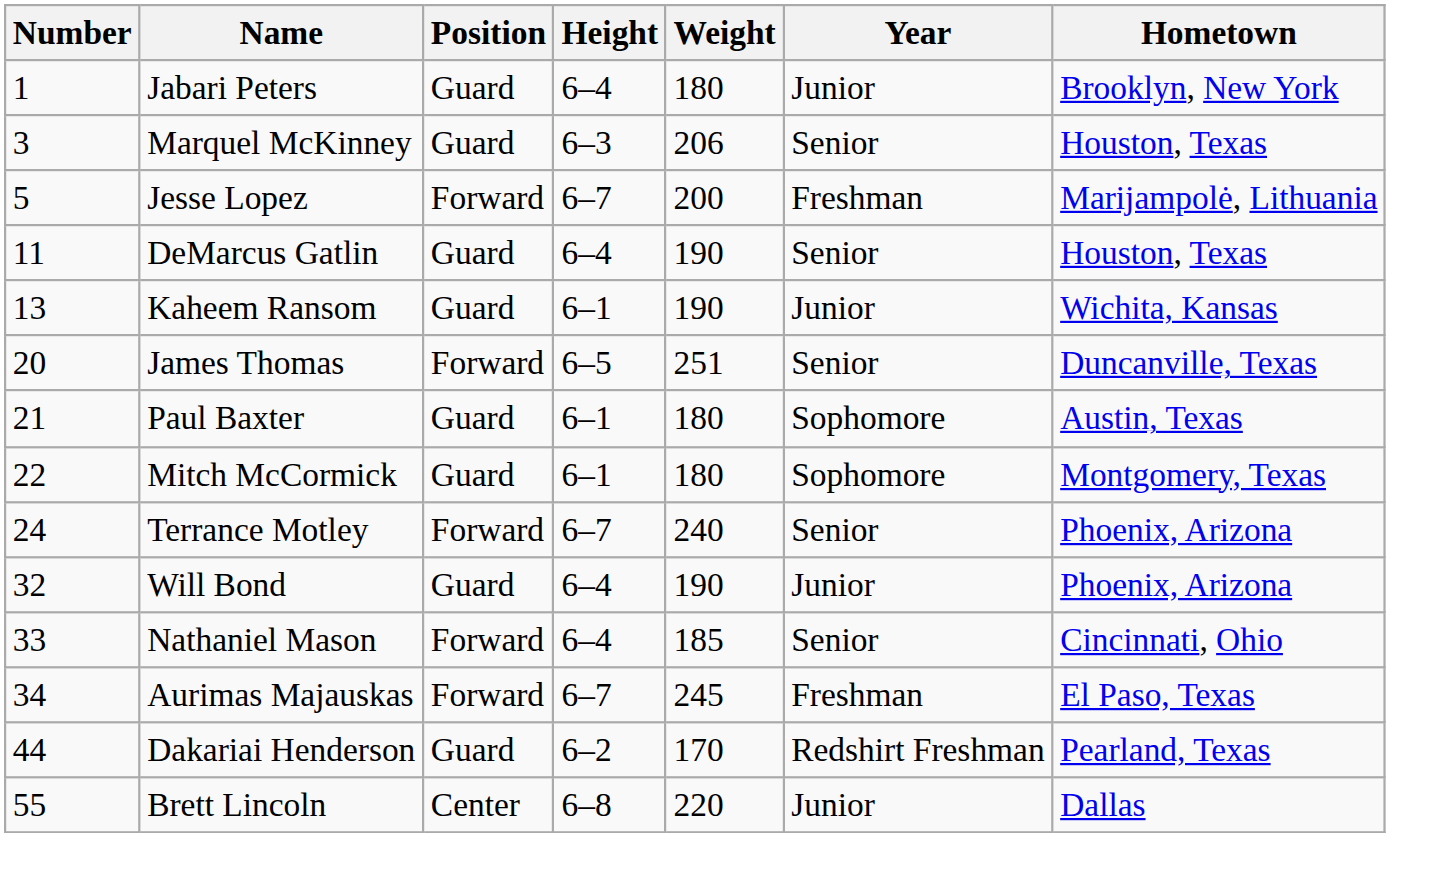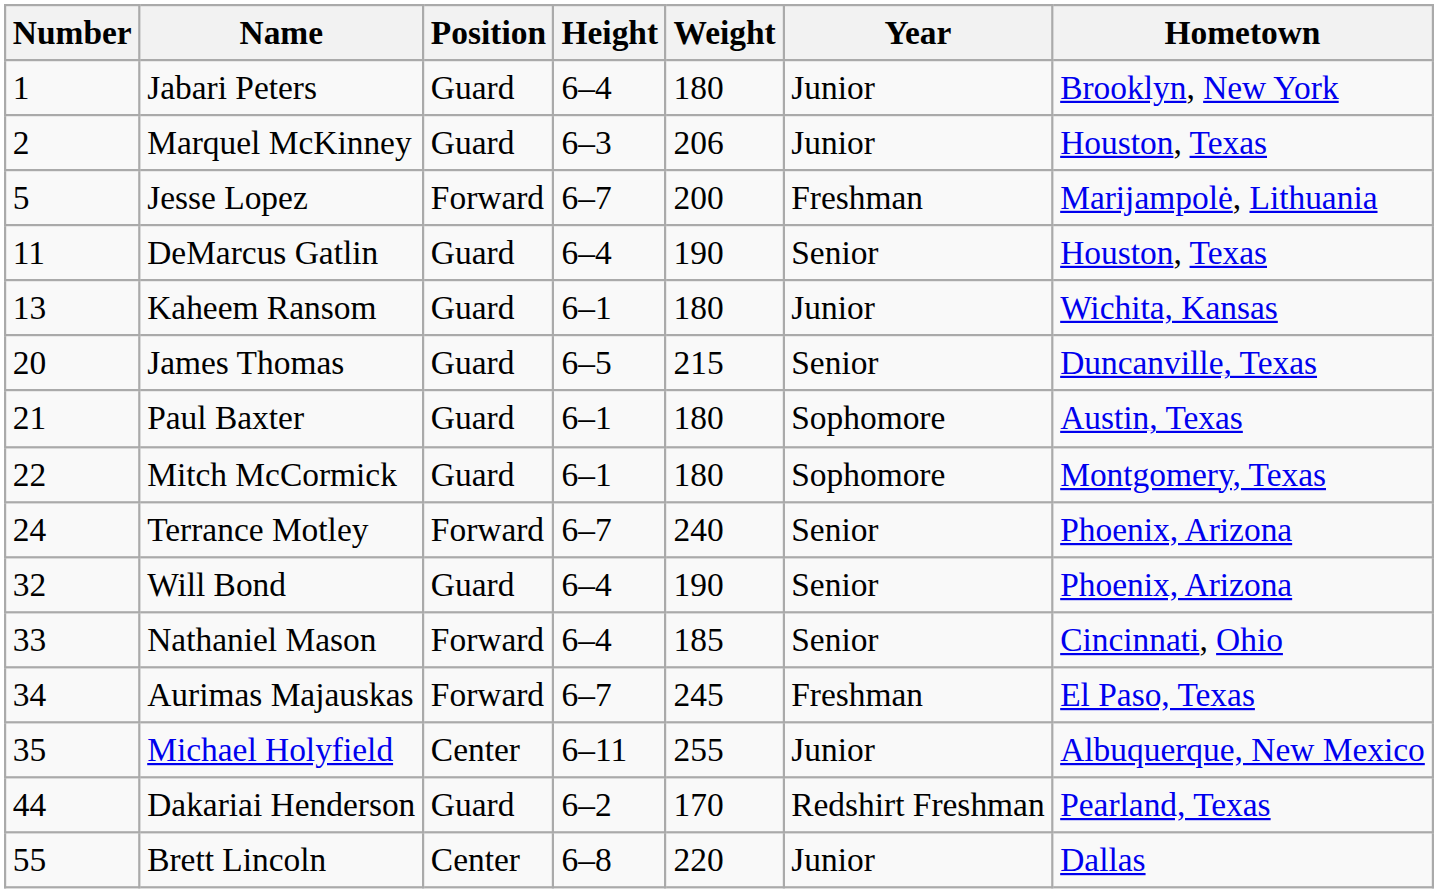 <table class="wikitable sortable" style="font-size: 95%;">
 <tr>
 <th>Number</th>
 <th>Name</th>
 <th>Position</th>
 <th>Height</th>
 <th>Weight</th>
 <th>Year</th>
 <th>Hometown</th>
 </tr>
 <tr>
 <td>1</td>
 <td>Jabari Peters</td>
 <td>Guard</td>
 <td>6–4</td>
 <td>180</td>
 <td>Junior</td>
 <td><a href='#'>Brooklyn</a>, <a href='#'>New York</a></td>
 </tr>
 <tr>
-<td>3</td>
+<td>2</td>
 <td>Marquel McKinney</td>
 <td>Guard</td>
 <td>6–3</td>
 <td>206</td>
-<td>Senior</td>
+<td>Junior</td>
 <td><a href='#'>Houston</a>, <a href='#'>Texas</a></td>
 </tr>
 <tr>
 <td>5</td>
 <td>Jesse Lopez</td>
 <td>Forward</td>
 <td>6–7</td>
 <td>200</td>
 <td>Freshman</td>
 <td><a href='#'>Marijampolė</a>, <a href='#'>Lithuania</a></td>
 </tr>
 <tr>
 <td>11</td>
 <td>DeMarcus Gatlin</td>
 <td>Guard</td>
 <td>6–4</td>
 <td>190</td>
 <td>Senior</td>
 <td><a href='#'>Houston</a>, <a href='#'>Texas</a></td>
 </tr>
 <tr>
 <td>13</td>
 <td>Kaheem Ransom</td>
 <td>Guard</td>
 <td>6–1</td>
-<td>190</td>
+<td>180</td>
 <td>Junior</td>
 <td><a href='#'>Wichita, Kansas</a></td>
 </tr>
 <tr>
 <td>20</td>
 <td>James Thomas</td>
-<td>Forward</td>
+<td>Guard</td>
 <td>6–5</td>
-<td>251</td>
+<td>215</td>
 <td>Senior</td>
 <td><a href='#'>Duncanville, Texas</a></td>
 </tr>
 <tr>
 <td>21</td>
 <td>Paul Baxter</td>
 <td>Guard</td>
 <td>6–1</td>
 <td>180</td>
 <td>Sophomore</td>
 <td><a href='#'>Austin, Texas</a></td>
 </tr>
 <tr>
 <td>22</td>
 <td>Mitch McCormick</td>
 <td>Guard</td>
 <td>6–1</td>
 <td>180</td>
 <td>Sophomore</td>
 <td><a href='#'>Montgomery, Texas</a></td>
 </tr>
 <tr>
 <td>24</td>
 <td>Terrance Motley</td>
 <td>Forward</td>
 <td>6–7</td>
 <td>240</td>
 <td>Senior</td>
 <td><a href='#'>Phoenix, Arizona</a></td>
 </tr>
 <tr>
 <td>32</td>
 <td>Will Bond</td>
 <td>Guard</td>
 <td>6–4</td>
 <td>190</td>
-<td>Junior</td>
+<td>Senior</td>
 <td><a href='#'>Phoenix, Arizona</a></td>
 </tr>
 <tr>
 <td>33</td>
 <td>Nathaniel Mason</td>
 <td>Forward</td>
 <td>6–4</td>
 <td>185</td>
 <td>Senior</td>
 <td><a href='#'>Cincinnati</a>, <a href='#'>Ohio</a></td>
 </tr>
 <tr>
 <td>34</td>
 <td>Aurimas Majauskas</td>
 <td>Forward</td>
 <td>6–7</td>
 <td>245</td>
 <td>Freshman</td>
 <td><a href='#'>El Paso, Texas</a></td>
 </tr>
 <tr>
+<td>35</td>
+<td><a href='#'>Michael Holyfield</a></td>
+<td>Center</td>
+<td>6–11</td>
+<td>255</td>
+<td>Junior</td>
+<td><a href='#'>Albuquerque, New Mexico</a></td>
+</tr>
+<tr>
 <td>44</td>
 <td>Dakariai Henderson</td>
 <td>Guard</td>
 <td>6–2</td>
 <td>170</td>
 <td>Redshirt Freshman</td>
 <td><a href='#'>Pearland, Texas</a></td>
 </tr>
 <tr>
 <td>55</td>
 <td>Brett Lincoln</td>
 <td>Center</td>
 <td>6–8</td>
 <td>220</td>
 <td>Junior</td>
 <td><a href='#'>Dallas</a></td>
 </tr>
 </table>
